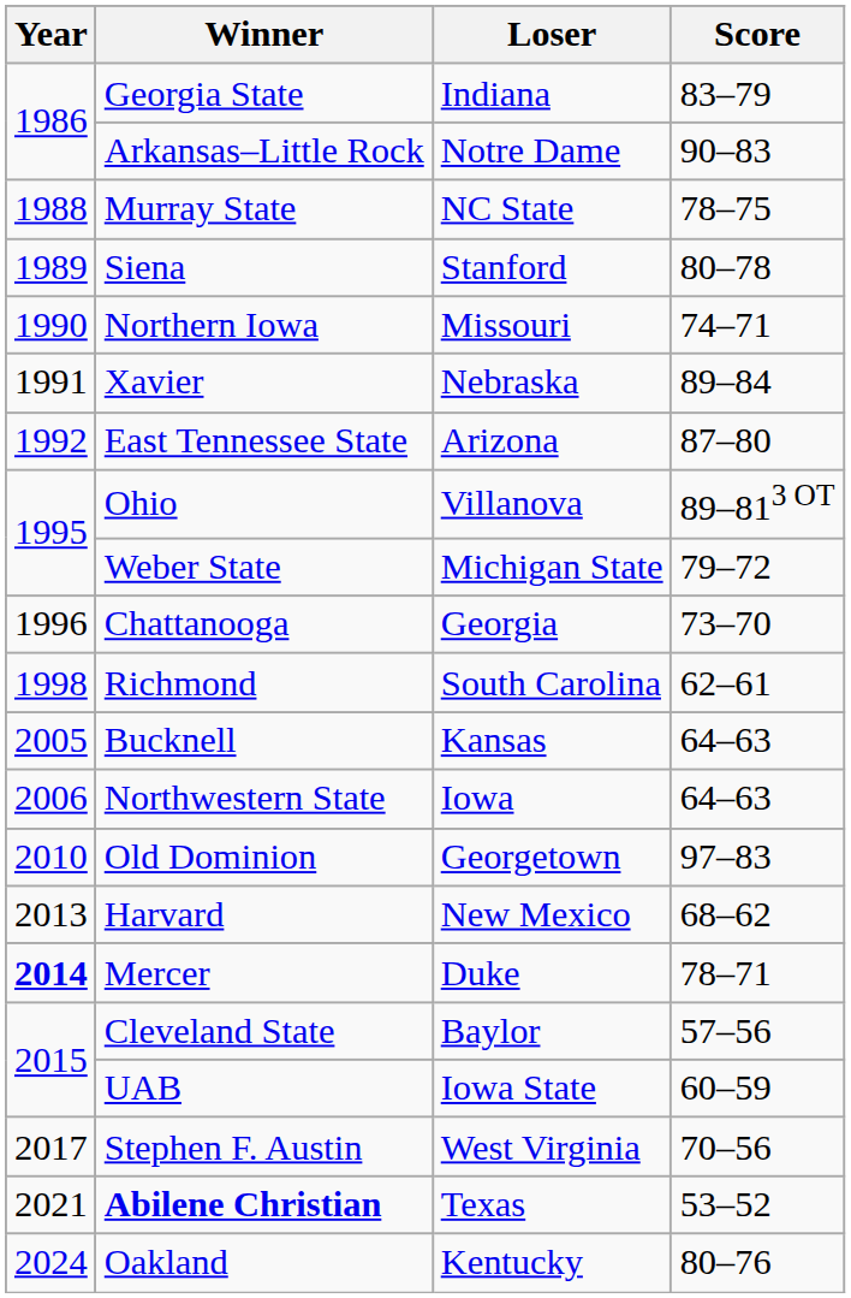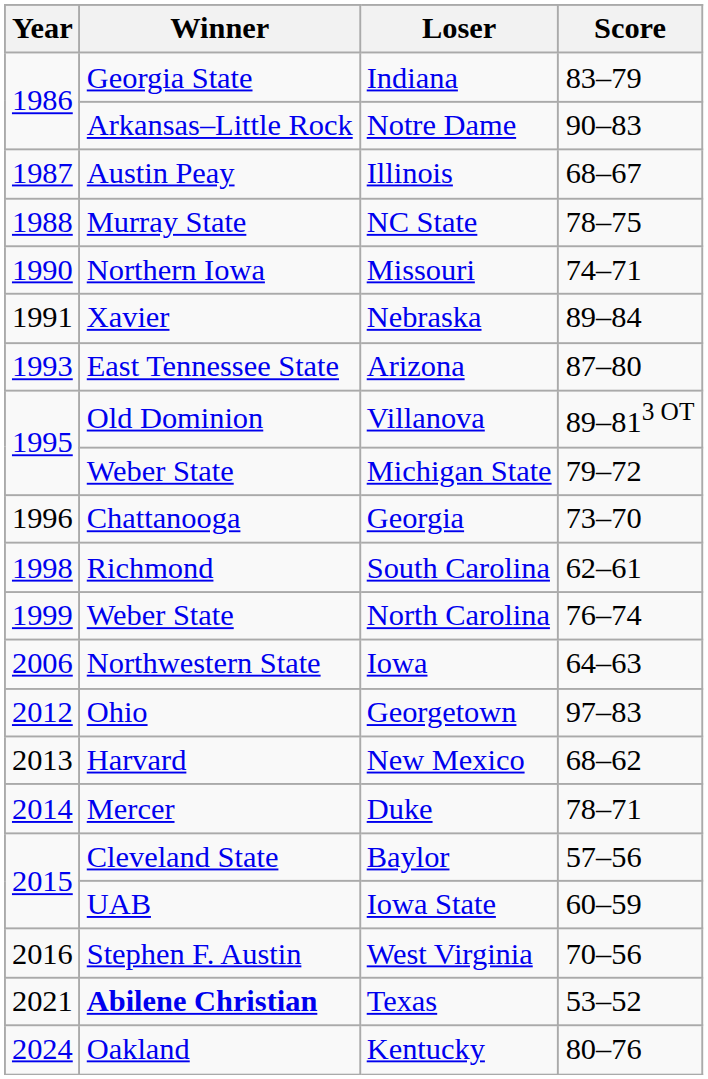 <table class="wikitable">
 <tr>
 <th>Year</th>
 <th>Winner</th>
 <th>Loser</th>
 <th>Score</th>
 </tr>
 <tr>
 <td rowspan="2"><a href='#'>1986</a></td>
 <td><a href='#'>Georgia State</a></td>
 <td><a href='#'>Indiana</a></td>
 <td>83–79</td>
 </tr>
 <tr>
 <td><a href='#'>Arkansas–Little Rock</a></td>
 <td><a href='#'>Notre Dame</a></td>
 <td>90–83</td>
 </tr>
 <tr>
+<td><a href='#'>1987</a></td>
+<td><a href='#'>Austin Peay</a></td>
+<td><a href='#'>Illinois</a></td>
+<td>68–67</td>
+</tr>
+<tr>
 <td><a href='#'>1988</a></td>
 <td><a href='#'>Murray State</a></td>
 <td><a href='#'>NC State</a></td>
 <td>78–75</td>
-</tr>
-<tr>
-<td><a href='#'>1989</a></td>
-<td><a href='#'>Siena</a></td>
-<td><a href='#'>Stanford</a></td>
-<td>80–78</td>
 </tr>
 <tr>
 <td><a href='#'>1990</a></td>
 <td><a href='#'>Northern Iowa</a></td>
 <td><a href='#'>Missouri</a></td>
 <td>74–71</td>
 </tr>
 <tr>
 <td>1991</td>
 <td><a href='#'>Xavier</a></td>
 <td><a href='#'>Nebraska</a></td>
 <td>89–84</td>
 </tr>
 <tr>
-<td><a href='#'>1992</a></td>
+<td><a href='#'>1993</a></td>
 <td><a href='#'>East Tennessee State</a></td>
 <td><a href='#'>Arizona</a></td>
 <td>87–80</td>
 </tr>
 <tr>
 <td rowspan="2"><a href='#'>1995</a></td>
-<td><a href='#'>Ohio</a></td>
+<td><a href='#'>Old Dominion</a></td>
 <td><a href='#'>Villanova</a></td>
 <td>89–81<sup>3 OT</sup></td>
 </tr>
 <tr>
 <td><a href='#'>Weber State</a></td>
 <td><a href='#'>Michigan State</a></td>
 <td>79–72</td>
 </tr>
 <tr>
 <td>1996</td>
 <td><a href='#'>Chattanooga</a></td>
 <td><a href='#'>Georgia</a></td>
 <td>73–70</td>
 </tr>
 <tr>
 <td><a href='#'>1998</a></td>
 <td><a href='#'>Richmond</a></td>
 <td><a href='#'>South Carolina</a></td>
 <td>62–61</td>
 </tr>
 <tr>
-<td><a href='#'>2005</a></td>
-<td><a href='#'>Bucknell</a></td>
-<td><a href='#'>Kansas</a></td>
-<td>64–63</td>
+<td><a href='#'>1999</a></td>
+<td><a href='#'>Weber State</a></td>
+<td><a href='#'>North Carolina</a></td>
+<td>76–74</td>
 </tr>
 <tr>
 <td><a href='#'>2006</a></td>
 <td><a href='#'>Northwestern State</a></td>
 <td><a href='#'>Iowa</a></td>
 <td>64–63</td>
 </tr>
 <tr>
-<td><a href='#'>2010</a></td>
-<td><a href='#'>Old Dominion</a></td>
+<td><a href='#'>2012</a></td>
+<td><a href='#'>Ohio</a></td>
 <td><a href='#'>Georgetown</a></td>
 <td>97–83</td>
 </tr>
 <tr>
 <td>2013</td>
 <td><a href='#'>Harvard</a></td>
 <td><a href='#'>New Mexico</a></td>
 <td>68–62</td>
 </tr>
 <tr>
-<td><strong><a href='#'>2014</a></strong></td>
+<td><a href='#'>2014</a></td>
 <td><a href='#'>Mercer</a></td>
 <td><a href='#'>Duke</a></td>
 <td>78–71</td>
 </tr>
 <tr>
 <td rowspan="2"><a href='#'>2015</a></td>
 <td><a href='#'>Cleveland State</a></td>
 <td><a href='#'>Baylor</a></td>
 <td>57–56</td>
 </tr>
 <tr>
 <td><a href='#'>UAB</a></td>
 <td><a href='#'>Iowa State</a></td>
 <td>60–59</td>
 </tr>
 <tr>
-<td>2017</td>
+<td>2016</td>
 <td><a href='#'>Stephen F. Austin</a></td>
 <td><a href='#'>West Virginia</a></td>
 <td>70–56</td>
 </tr>
 <tr>
 <td>2021</td>
 <td><strong><a href='#'>Abilene Christian</a></strong></td>
 <td><a href='#'>Texas</a></td>
 <td>53–52</td>
 </tr>
 <tr>
 <td><a href='#'>2024</a></td>
 <td><a href='#'>Oakland</a></td>
 <td><a href='#'>Kentucky</a></td>
 <td>80–76</td>
 </tr>
 </table>
